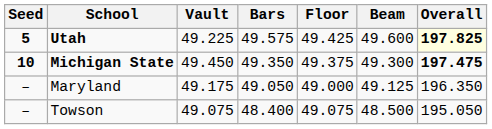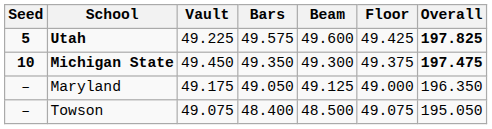 <table class="wikitable" style="white-space:nowrap; font-size:95%; text-align:center">
 <tr>
 <th>Seed</th>
 <th>School</th>
 <th>Vault</th>
 <th>Bars</th>
+<th>Beam</th>
 <th>Floor</th>
-<th>Beam</th>
 <th>Overall</th>
 </tr>
 <tr>
 <td><strong>5</strong></td>
 <td align=left><strong>Utah</strong></td>
 <td>49.225</td>
 <td>49.575</td>
+<td>49.600</td>
 <td>49.425</td>
-<td>49.600</td>
-<td style="background: lightyellow;"><strong>197.825</strong></td>
+<td><strong>197.825</strong></td>
 </tr>
 <tr>
 <td><strong>10</strong></td>
 <td align=left><strong>Michigan State</strong></td>
 <td>49.450</td>
 <td>49.350</td>
+<td>49.300</td>
 <td>49.375</td>
-<td>49.300</td>
 <td><strong>197.475</strong></td>
 </tr>
 <tr>
 <td>–</td>
 <td align=left>Maryland</td>
 <td>49.175</td>
 <td>49.050</td>
+<td>49.125</td>
 <td>49.000</td>
-<td>49.125</td>
 <td>196.350</td>
 </tr>
 <tr>
 <td>–</td>
 <td align=left>Towson</td>
 <td>49.075</td>
 <td>48.400</td>
+<td>48.500</td>
 <td>49.075</td>
-<td>48.500</td>
 <td>195.050</td>
 </tr>
 </table>
